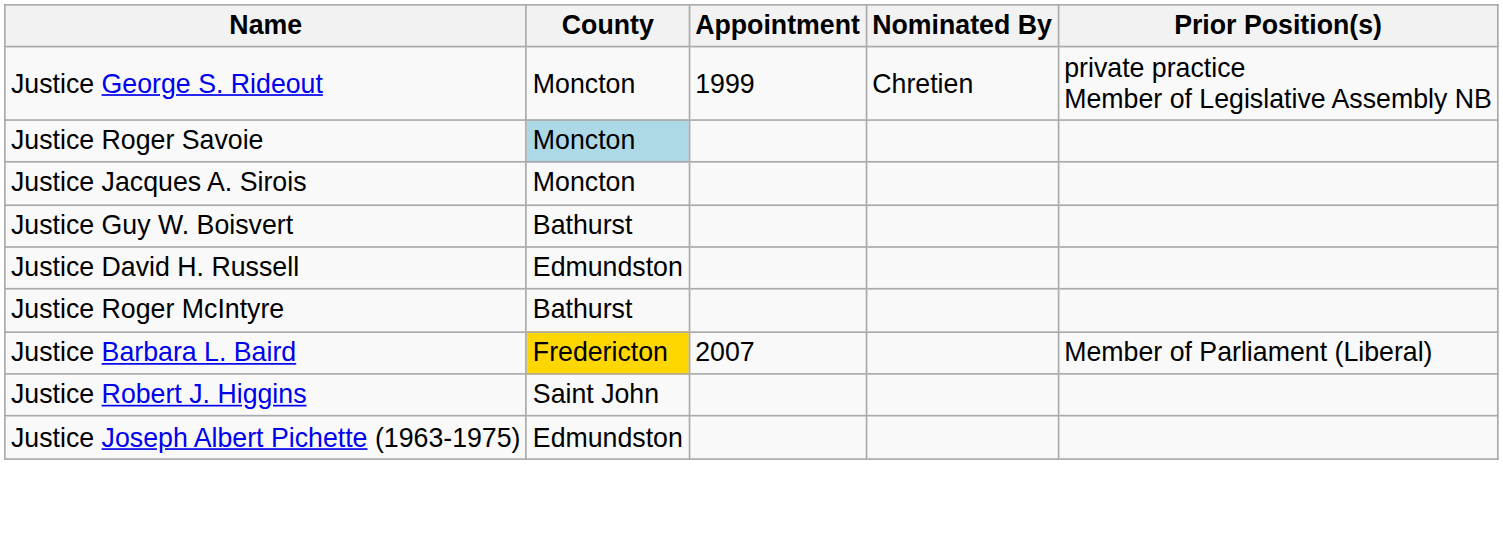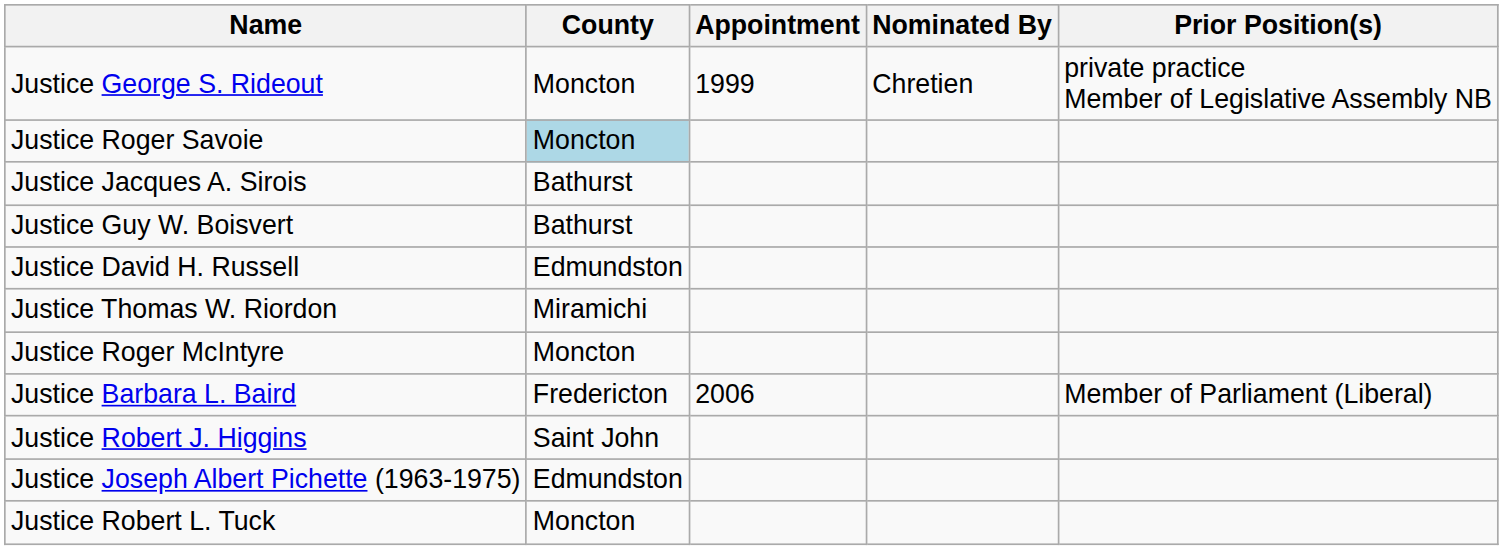 <table class="wikitable sortable">
 <tr>
 <th>Name</th>
 <th>County</th>
 <th>Appointment</th>
 <th>Nominated By</th>
 <th>Prior Position(s)</th>
 </tr>
 <tr>
 <td>Justice <a href='#'>George S. Rideout</a></td>
 <td>Moncton</td>
 <td>1999</td>
 <td>Chretien</td>
 <td>private practice<br>Member of Legislative Assembly NB</td>
 </tr>
 <tr>
 <td>Justice Roger Savoie</td>
 <td style="background: lightblue;">Moncton</td>
 <td></td>
 <td></td>
 <td></td>
 </tr>
 <tr>
 <td>Justice Jacques A. Sirois</td>
-<td>Moncton</td>
+<td>Bathurst</td>
 <td></td>
 <td></td>
 <td></td>
 </tr>
 <tr>
 <td>Justice Guy W. Boisvert</td>
 <td>Bathurst</td>
 <td></td>
 <td></td>
 <td></td>
 </tr>
 <tr>
 <td>Justice David H. Russell</td>
 <td>Edmundston</td>
 <td></td>
 <td></td>
 <td></td>
 </tr>
 <tr>
+<td>Justice Thomas W. Riordon</td>
+<td>Miramichi</td>
+<td></td>
+<td></td>
+<td></td>
+</tr>
+<tr>
 <td>Justice Roger McIntyre</td>
-<td>Bathurst</td>
+<td>Moncton</td>
 <td></td>
 <td></td>
 <td></td>
 </tr>
 <tr>
 <td>Justice <a href='#'>Barbara L. Baird</a></td>
-<td style="background: gold;">Fredericton</td>
-<td>2007</td>
+<td>Fredericton</td>
+<td>2006</td>
 <td></td>
 <td>Member of Parliament (Liberal)</td>
 </tr>
 <tr>
 <td>Justice <a href='#'>Robert J. Higgins</a></td>
 <td>Saint John</td>
 <td></td>
 <td></td>
 <td></td>
 </tr>
 <tr>
 <td>Justice <a href='#'>Joseph Albert Pichette</a> (1963-1975)</td>
 <td>Edmundston</td>
 <td></td>
 <td></td>
 <td></td>
 </tr>
+<tr>
+<td>Justice Robert L. Tuck</td>
+<td>Moncton</td>
+<td></td>
+<td></td>
+<td></td>
+</tr>
 </table>
